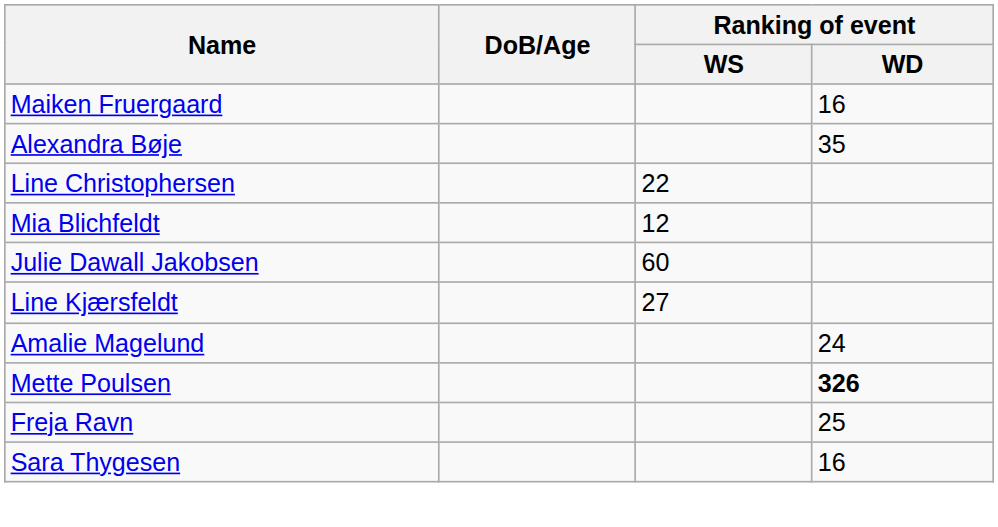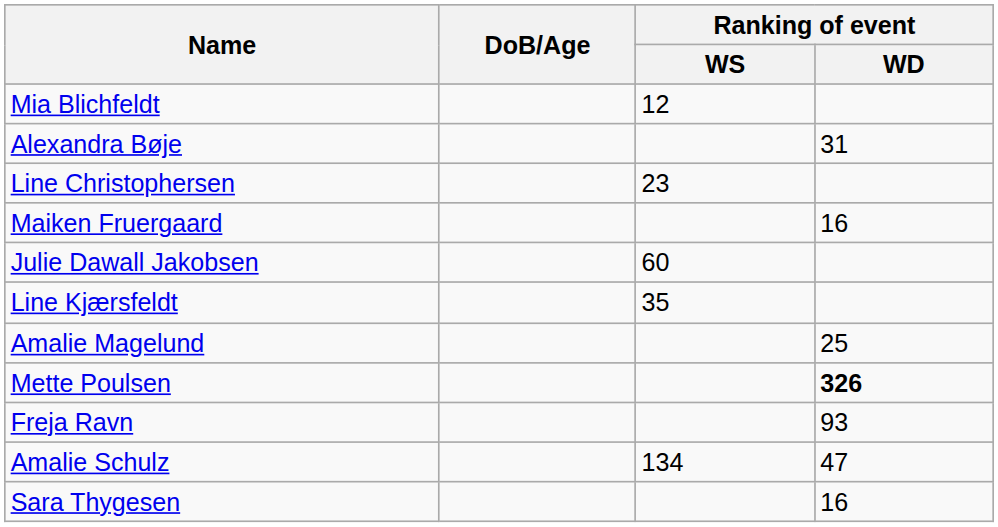 <table class="wikitable"  style="width:600px; font-size:95%;">
 <tr>
 <th align="left" rowspan="2">Name</th>
 <th align="left" rowspan="2">DoB/Age</th>
 <th align="center" colspan="2">Ranking of event</th>
 </tr>
 <tr>
 <th align="center">WS</th>
 <th align="center">WD</th>
 </tr>
 <tr>
-<td align="left"><a href='#'>Maiken Fruergaard</a></td>
+<td align="left"><a href='#'>Mia Blichfeldt</a></td>
 <td align="left"></td>
+<td>12</td>
 <td></td>
-<td>16</td>
 </tr>
 <tr>
 <td align="left"><a href='#'>Alexandra Bøje</a></td>
 <td align="left"></td>
 <td></td>
-<td>35</td>
+<td>31</td>
 </tr>
 <tr>
 <td align="left"><a href='#'>Line Christophersen</a></td>
 <td align="left"></td>
-<td>22</td>
+<td>23</td>
 <td></td>
 </tr>
 <tr>
-<td align="left"><a href='#'>Mia Blichfeldt</a></td>
+<td align="left"><a href='#'>Maiken Fruergaard</a></td>
 <td align="left"></td>
-<td>12</td>
 <td></td>
+<td>16</td>
 </tr>
 <tr>
 <td align="left"><a href='#'>Julie Dawall Jakobsen</a></td>
 <td align="left"></td>
 <td>60</td>
 <td></td>
 </tr>
 <tr>
 <td align="left"><a href='#'>Line Kjærsfeldt</a></td>
 <td align="left"></td>
-<td>27</td>
+<td>35</td>
 <td></td>
 </tr>
 <tr>
 <td align="left"><a href='#'>Amalie Magelund</a></td>
 <td align="left"></td>
 <td></td>
-<td>24</td>
+<td>25</td>
 </tr>
 <tr>
 <td align="left"><a href='#'>Mette Poulsen</a></td>
 <td align="left"></td>
 <td></td>
 <td><strong>326</strong></td>
 </tr>
 <tr>
 <td align="left"><a href='#'>Freja Ravn</a></td>
 <td align="left"></td>
 <td></td>
-<td>25</td>
+<td>93</td>
+</tr>
+<tr>
+<td align="left"><a href='#'>Amalie Schulz</a></td>
+<td align="left"></td>
+<td>134</td>
+<td>47</td>
 </tr>
 <tr>
 <td align="left"><a href='#'>Sara Thygesen</a></td>
 <td align="left"></td>
 <td></td>
 <td>16</td>
 </tr>
 </table>
